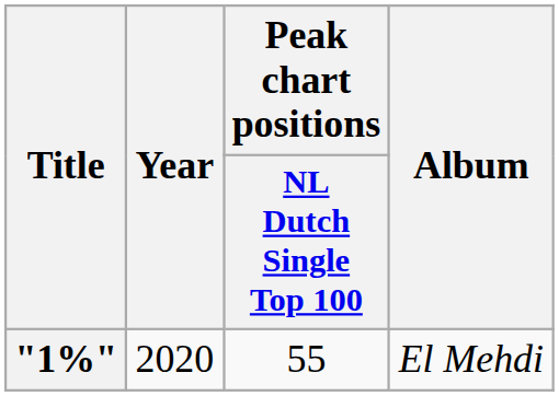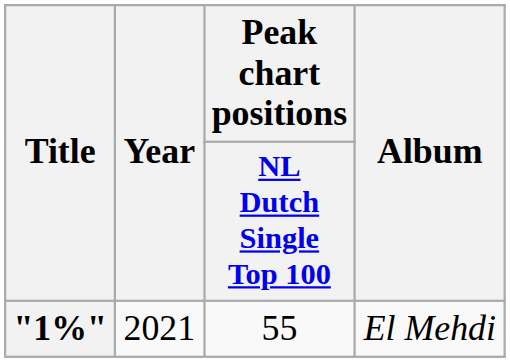 <table class="wikitable plainrowheaders" style="text-align:center;">
 <tr>
 <th scope="col" rowspan="2">Title</th>
 <th scope="col" rowspan="2">Year</th>
 <th scope="col" colspan="1">Peak chart positions</th>
 <th scope="col" rowspan="2">Album</th>
 </tr>
 <tr>
 <th scope="col" style="width:3em;font-size:85%;"><a href='#'>NL<br>Dutch<br>Single<br>Top 100</a><br></th>
 </tr>
 <tr>
 <th scope="row">"1%"<br></th>
-<td>2020</td>
+<td>2021</td>
 <td>55</td>
 <td><em>El Mehdi</em></td>
 </tr>
 </table>
